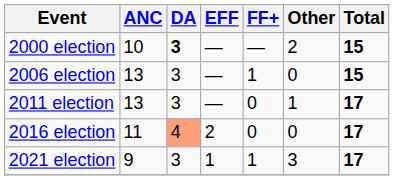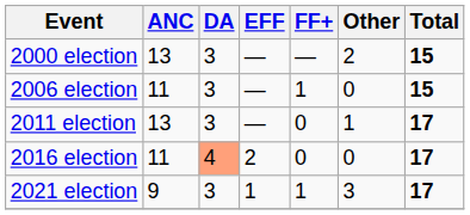 <table class="wikitable">
 <tr>
 <th>Event</th>
 <th><a href='#'>ANC</a></th>
 <th><a href='#'>DA</a></th>
 <th><a href='#'>EFF</a></th>
 <th><a href='#'>FF+</a></th>
 <th>Other</th>
 <th>Total</th>
 </tr>
 <tr>
 <td><a href='#'>2000 election</a></td>
-<td>10</td>
-<td><strong>3</strong></td>
+<td>13</td>
+<td>3</td>
 <td>—</td>
 <td>—</td>
 <td>2</td>
 <td><strong>15</strong></td>
 </tr>
 <tr>
 <td><a href='#'>2006 election</a></td>
-<td>13</td>
+<td>11</td>
 <td>3</td>
 <td>—</td>
 <td>1</td>
 <td>0</td>
 <td><strong>15</strong></td>
 </tr>
 <tr>
 <td><a href='#'>2011 election</a></td>
 <td>13</td>
 <td>3</td>
 <td>—</td>
 <td>0</td>
 <td>1</td>
 <td><strong>17</strong></td>
 </tr>
 <tr>
 <td><a href='#'>2016 election</a></td>
 <td>11</td>
 <td style="background: lightsalmon;">4</td>
 <td>2</td>
 <td>0</td>
 <td>0</td>
 <td><strong>17</strong></td>
 </tr>
 <tr>
 <td><a href='#'>2021 election</a></td>
 <td>9</td>
 <td>3</td>
 <td>1</td>
 <td>1</td>
 <td>3</td>
 <td><strong>17</strong></td>
 </tr>
 <tr>
 </tr>
 </table>
